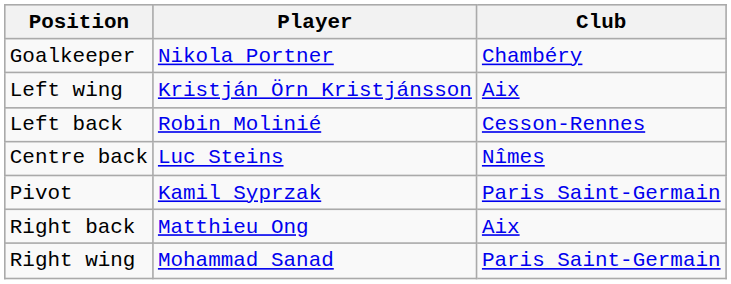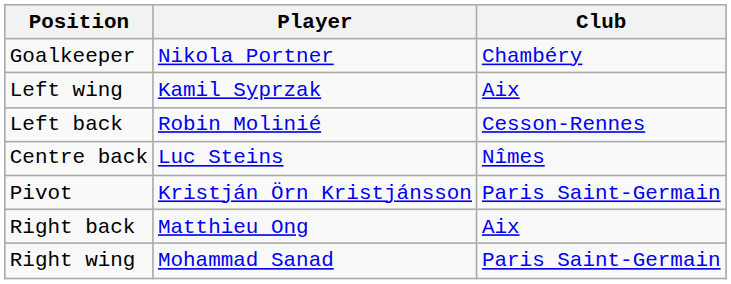 <table class="wikitable sortable">
 <tr>
 <th>Position</th>
 <th>Player</th>
 <th>Club</th>
 </tr>
 <tr>
 <td>Goalkeeper</td>
 <td> <a href='#'>Nikola Portner</a></td>
 <td><a href='#'>Chambéry</a></td>
 </tr>
 <tr>
 <td>Left wing</td>
-<td> <a href='#'>Kristján Örn Kristjánsson</a></td>
+<td> <a href='#'>Kamil Syprzak</a></td>
 <td><a href='#'>Aix</a></td>
 </tr>
 <tr>
 <td>Left back</td>
 <td> <a href='#'>Robin Molinié</a></td>
 <td><a href='#'>Cesson-Rennes</a></td>
 </tr>
 <tr>
 <td>Centre back</td>
 <td> <a href='#'>Luc Steins</a></td>
 <td><a href='#'>Nîmes</a></td>
 </tr>
 <tr>
 <td>Pivot</td>
-<td> <a href='#'>Kamil Syprzak</a></td>
+<td> <a href='#'>Kristján Örn Kristjánsson</a></td>
 <td><a href='#'>Paris Saint-Germain</a></td>
 </tr>
 <tr>
 <td>Right back</td>
 <td> <a href='#'>Matthieu Ong</a></td>
 <td><a href='#'>Aix</a></td>
 </tr>
 <tr>
 <td>Right wing</td>
 <td> <a href='#'>Mohammad Sanad</a></td>
 <td><a href='#'>Paris Saint-Germain</a></td>
 </tr>
 </table>
